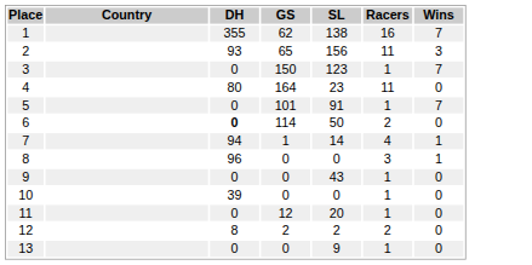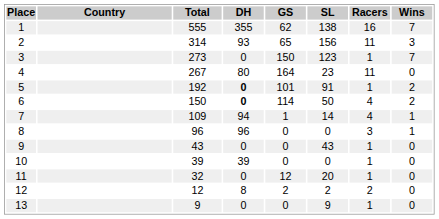 <table border="0" style="border: 1px solid #999; background-color:#FFFFFF; text-align:center; font-size:86%; line-height:15px;">
 <tr align="center" bgcolor="#CCCCCC">
 <th width=35>Place</th>
 <th width=170>Country</th>
+<th width=60>Total</th>
 <th width=50>DH</th>
 <th width=50>GS</th>
 <th width=50>SL</th>
 <th width=50>Racers</th>
 <th width=50>Wins</th>
 </tr>
 <tr bgcolor="#EFEFEF">
 <td>1</td>
 <td align="left"></td>
+<td>555</td>
 <td>355</td>
 <td>62</td>
 <td>138</td>
 <td>16</td>
 <td>7</td>
 </tr>
 <tr>
 <td>2</td>
 <td align="left"></td>
+<td>314</td>
 <td>93</td>
 <td>65</td>
 <td>156</td>
 <td>11</td>
 <td>3</td>
 </tr>
 <tr bgcolor="#EFEFEF">
 <td>3</td>
 <td align="left"></td>
+<td>273</td>
 <td>0</td>
 <td>150</td>
 <td>123</td>
 <td>1</td>
 <td>7</td>
 </tr>
 <tr>
 <td>4</td>
 <td align="left"></td>
+<td>267</td>
 <td>80</td>
 <td>164</td>
 <td>23</td>
 <td>11</td>
 <td>0</td>
 </tr>
 <tr bgcolor="#EFEFEF">
 <td>5</td>
 <td align="left"></td>
-<td>0</td>
+<td>192</td>
+<td><strong>0</strong></td>
 <td>101</td>
 <td>91</td>
 <td>1</td>
-<td>7</td>
+<td>2</td>
 </tr>
 <tr>
 <td>6</td>
 <td align="left"></td>
+<td>150</td>
 <td><strong>0</strong></td>
 <td>114</td>
 <td>50</td>
+<td>4</td>
 <td>2</td>
-<td>0</td>
 </tr>
 <tr bgcolor="#EFEFEF">
 <td>7</td>
 <td align="left"></td>
+<td>109</td>
 <td>94</td>
 <td>1</td>
 <td>14</td>
 <td>4</td>
 <td>1</td>
 </tr>
 <tr>
 <td>8</td>
 <td align="left"></td>
 <td>96</td>
+<td>96</td>
 <td>0</td>
 <td>0</td>
 <td>3</td>
 <td>1</td>
 </tr>
 <tr bgcolor="#EFEFEF">
 <td>9</td>
 <td align="left"></td>
+<td>43</td>
 <td>0</td>
 <td>0</td>
 <td>43</td>
 <td>1</td>
 <td>0</td>
 </tr>
 <tr>
 <td>10</td>
 <td align="left"></td>
 <td>39</td>
+<td>39</td>
 <td>0</td>
 <td>0</td>
 <td>1</td>
 <td>0</td>
 </tr>
 <tr bgcolor="#EFEFEF">
 <td>11</td>
 <td align="left"></td>
+<td>32</td>
 <td>0</td>
 <td>12</td>
 <td>20</td>
 <td>1</td>
 <td>0</td>
 </tr>
 <tr>
 <td>12</td>
 <td align="left"></td>
+<td>12</td>
 <td>8</td>
 <td>2</td>
 <td>2</td>
 <td>2</td>
 <td>0</td>
 </tr>
 <tr bgcolor="#EFEFEF">
 <td>13</td>
 <td align="left"></td>
+<td>9</td>
 <td>0</td>
 <td>0</td>
 <td>9</td>
 <td>1</td>
 <td>0</td>
 </tr>
 </table>
